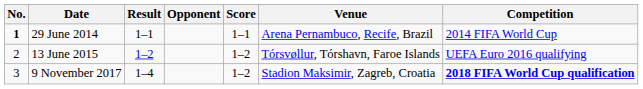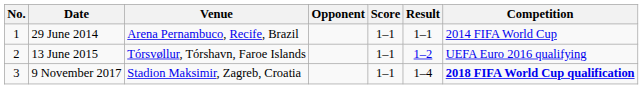 <table class="wikitable sortable">
 <tr>
 <th scope="col">No.</th>
 <th scope="col">Date</th>
-<th scope="col">Result</th>
+<th scope="col">Venue</th>
 <th scope="col">Opponent</th>
 <th scope="col">Score</th>
-<th scope="col">Venue</th>
+<th scope="col">Result</th>
 <th scope="col">Competition</th>
 </tr>
 <tr>
-<td align="center"><strong>1</strong></td>
+<td align="center">1</td>
 <td>29 June 2014</td>
-<td align="center">1–1</td>
+<td><a href='#'>Arena Pernambuco</a>, <a href='#'>Recife</a>, Brazil</td>
 <td></td>
 <td align="center">1–1</td>
-<td><a href='#'>Arena Pernambuco</a>, <a href='#'>Recife</a>, Brazil</td>
+<td align="center">1–1</td>
 <td><a href='#'>2014 FIFA World Cup</a></td>
 </tr>
 <tr>
 <td align="center">2</td>
 <td>13 June 2015</td>
+<td><a href='#'>Tórsvøllur</a>, Tórshavn, Faroe Islands</td>
+<td></td>
+<td align="center">1–1</td>
 <td align=center><a href='#'>1–2</a></td>
-<td></td>
-<td align=center>1–2</td>
-<td><a href='#'>Tórsvøllur</a>, Tórshavn, Faroe Islands</td>
 <td><a href='#'>UEFA Euro 2016 qualifying</a></td>
 </tr>
 <tr>
 <td align="center">3</td>
 <td>9 November 2017</td>
+<td><a href='#'>Stadion Maksimir</a>, Zagreb, Croatia</td>
+<td></td>
+<td align="center">1–1</td>
 <td align=center>1–4</td>
-<td></td>
-<td align=center>1–2</td>
-<td><a href='#'>Stadion Maksimir</a>, Zagreb, Croatia</td>
 <td><strong><a href='#'>2018 FIFA World Cup qualification</a></strong></td>
 </tr>
 </table>
